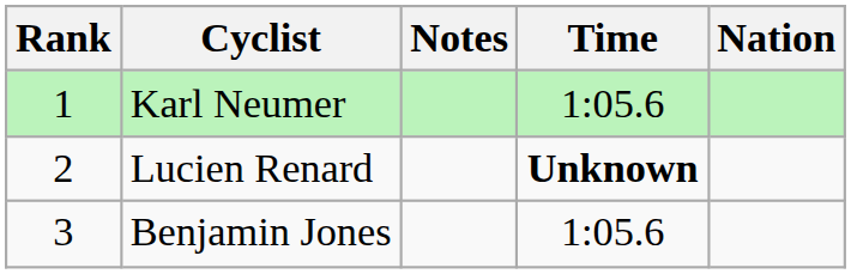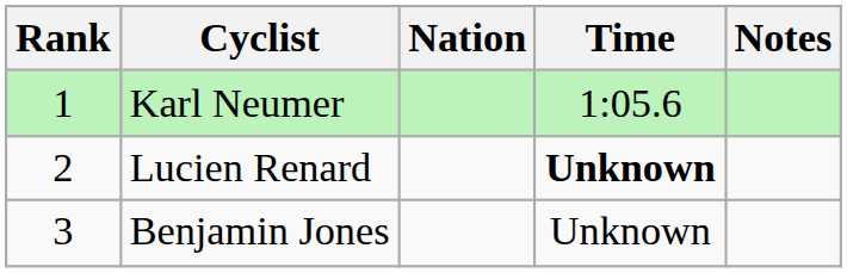 <table class="wikitable sortable">
 <tr>
 <th>Rank</th>
 <th>Cyclist</th>
+<th>Nation</th>
+<th>Time</th>
 <th>Notes</th>
-<th>Time</th>
-<th>Nation</th>
 </tr>
 <tr bgcolor=bbf3bb>
 <td align=center>1</td>
 <td>Karl Neumer</td>
+<td></td>
+<td align=center>1:05.6</td>
 <td align=center></td>
-<td align=center>1:05.6</td>
-<td></td>
 </tr>
 <tr>
 <td align=center>2</td>
 <td>Lucien Renard</td>
 <td></td>
 <td align=center><strong>Unknown</strong></td>
 <td></td>
 </tr>
 <tr>
 <td align=center>3</td>
 <td>Benjamin Jones</td>
 <td></td>
-<td align=center>1:05.6</td>
+<td align=center>Unknown</td>
 <td></td>
 </tr>
 </table>
